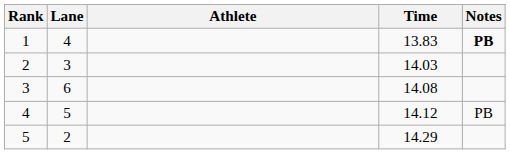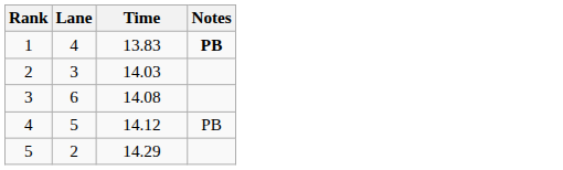 <table class="wikitable" style="text-align:center">
 <tr>
 <th>Rank</th>
 <th>Lane</th>
-<th width=300>Athlete</th>
 <th width=80>Time</th>
 <th>Notes</th>
 </tr>
 <tr>
 <td>1</td>
 <td>4</td>
-<td align=left></td>
 <td>13.83</td>
 <td><strong>PB</strong></td>
 </tr>
 <tr>
 <td>2</td>
 <td>3</td>
-<td align=left></td>
 <td>14.03</td>
 <td></td>
 </tr>
 <tr>
 <td>3</td>
 <td>6</td>
-<td align=left></td>
 <td>14.08</td>
 <td></td>
 </tr>
 <tr>
 <td>4</td>
 <td>5</td>
-<td align=left></td>
 <td>14.12</td>
 <td>PB</td>
 </tr>
 <tr>
 <td>5</td>
 <td>2</td>
-<td align=left></td>
 <td>14.29</td>
 <td></td>
 </tr>
 </table>
